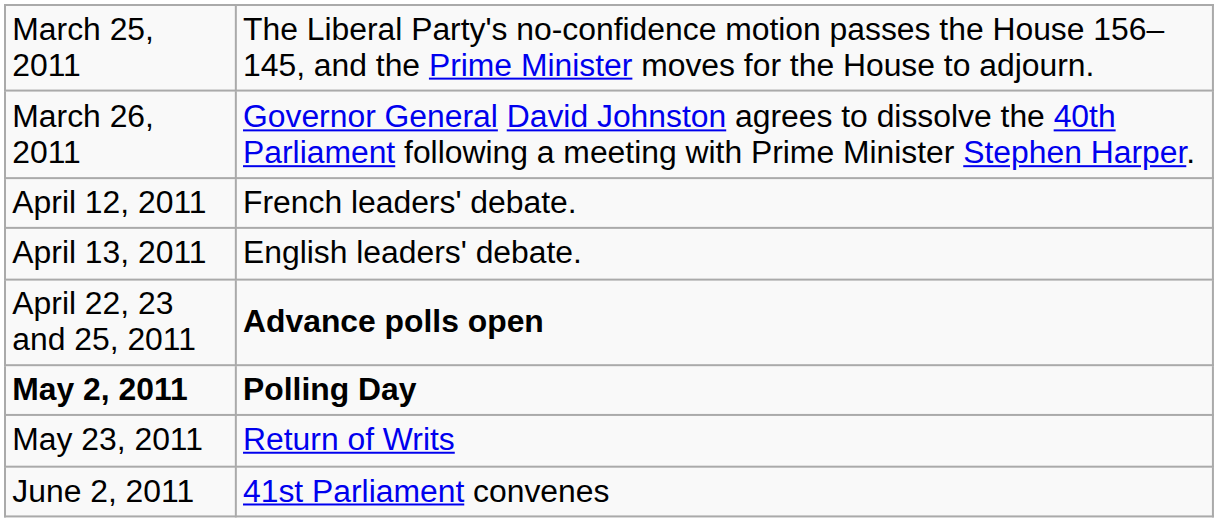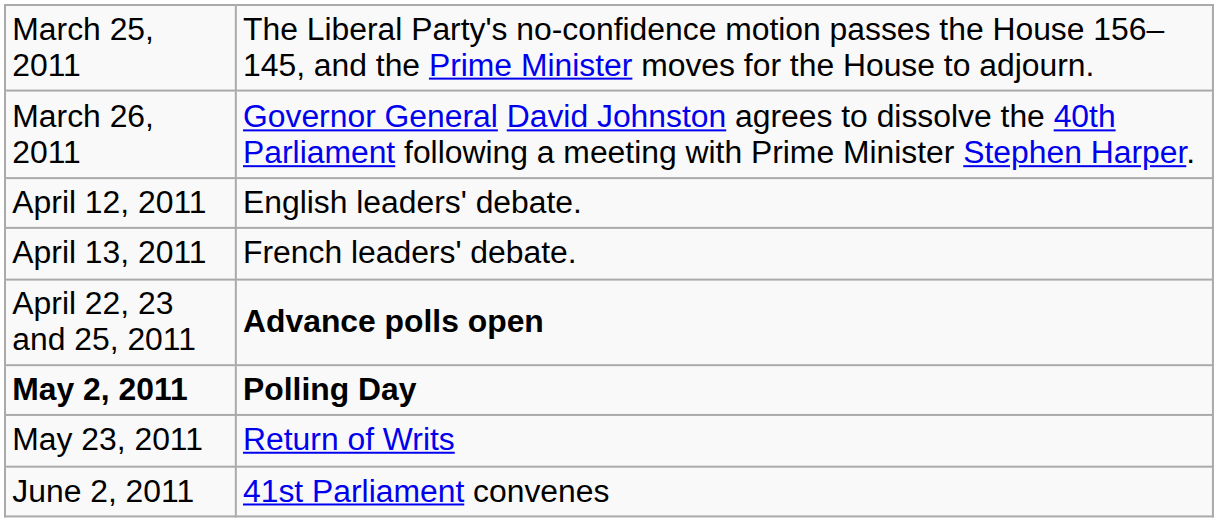 <table class="wikitable">
 <tr>
 <td>March 25, 2011</td>
 <td>The Liberal Party's no-confidence motion passes the House 156–145, and the <a href='#'>Prime Minister</a> moves for the House to adjourn.</td>
 </tr>
 <tr>
 <td>March 26, 2011</td>
 <td><a href='#'>Governor General</a> <a href='#'>David Johnston</a> agrees to dissolve the <a href='#'>40th Parliament</a> following a meeting with Prime Minister <a href='#'>Stephen Harper</a>.</td>
 </tr>
 <tr>
 <td>April 12, 2011</td>
-<td>French leaders' debate.</td>
+<td>English leaders' debate.</td>
 </tr>
 <tr>
 <td>April 13, 2011</td>
-<td>English leaders' debate.</td>
+<td>French leaders' debate.</td>
 </tr>
 <tr>
 <td>April 22, 23 and 25, 2011</td>
 <td><strong>Advance polls open</strong></td>
 </tr>
 <tr>
 <td><strong>May 2, 2011</strong></td>
 <td><strong>Polling Day</strong></td>
 </tr>
 <tr>
 <td>May 23, 2011</td>
 <td><a href='#'>Return of Writs</a></td>
 </tr>
 <tr>
 <td>June 2, 2011</td>
 <td><a href='#'>41st Parliament</a> convenes</td>
 </tr>
 </table>
